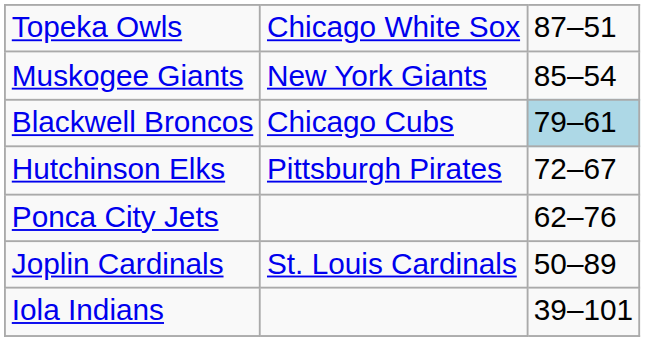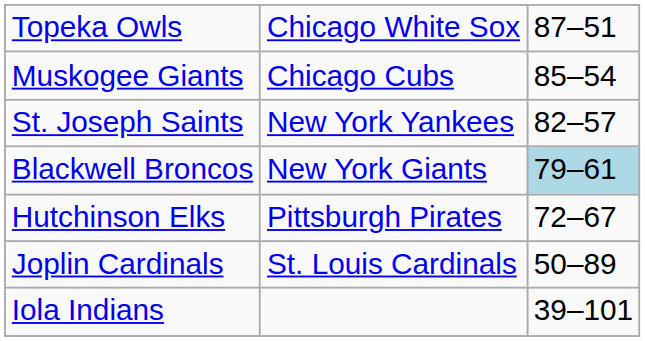 <table class="wikitable">
 <tr>
 <td><a href='#'>Topeka Owls</a></td>
 <td><a href='#'>Chicago White Sox</a></td>
 <td>87–51</td>
 </tr>
 <tr>
 <td><a href='#'>Muskogee Giants</a></td>
-<td><a href='#'>New York Giants</a></td>
+<td><a href='#'>Chicago Cubs</a></td>
 <td>85–54</td>
 </tr>
 <tr>
+<td><a href='#'>St. Joseph Saints</a></td>
+<td><a href='#'>New York Yankees</a></td>
+<td>82–57</td>
+</tr>
+<tr>
 <td><a href='#'>Blackwell Broncos</a></td>
-<td><a href='#'>Chicago Cubs</a></td>
+<td><a href='#'>New York Giants</a></td>
 <td style="background: lightblue;">79–61</td>
 </tr>
 <tr>
 <td><a href='#'>Hutchinson Elks</a></td>
 <td><a href='#'>Pittsburgh Pirates</a></td>
 <td>72–67</td>
-</tr>
-<tr>
-<td><a href='#'>Ponca City Jets</a></td>
-<td></td>
-<td>62–76</td>
 </tr>
 <tr>
 <td><a href='#'>Joplin Cardinals</a></td>
 <td><a href='#'>St. Louis Cardinals</a></td>
 <td>50–89</td>
 </tr>
 <tr>
 <td><a href='#'>Iola Indians</a></td>
 <td></td>
 <td>39–101</td>
 </tr>
 </table>
